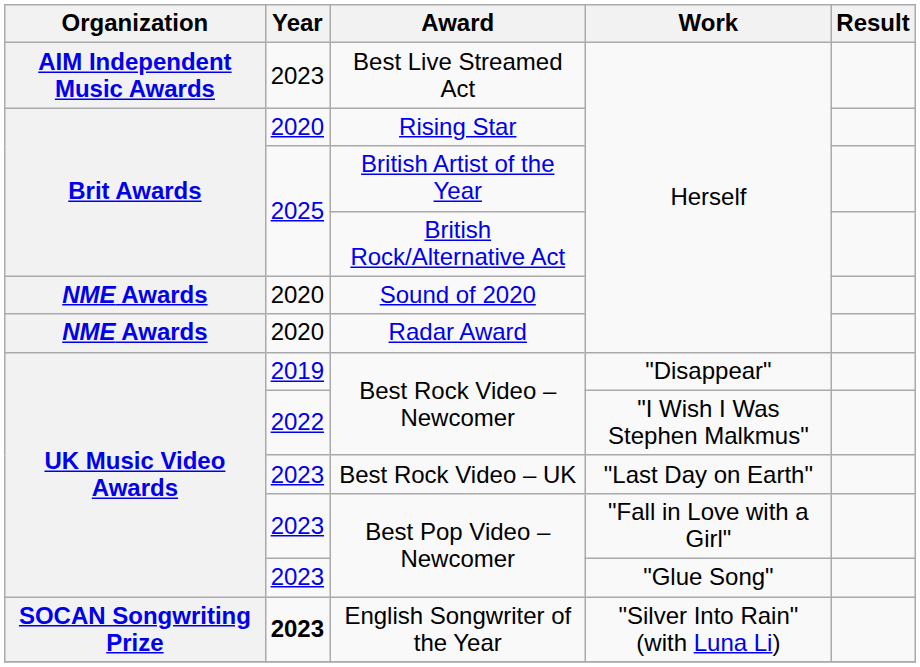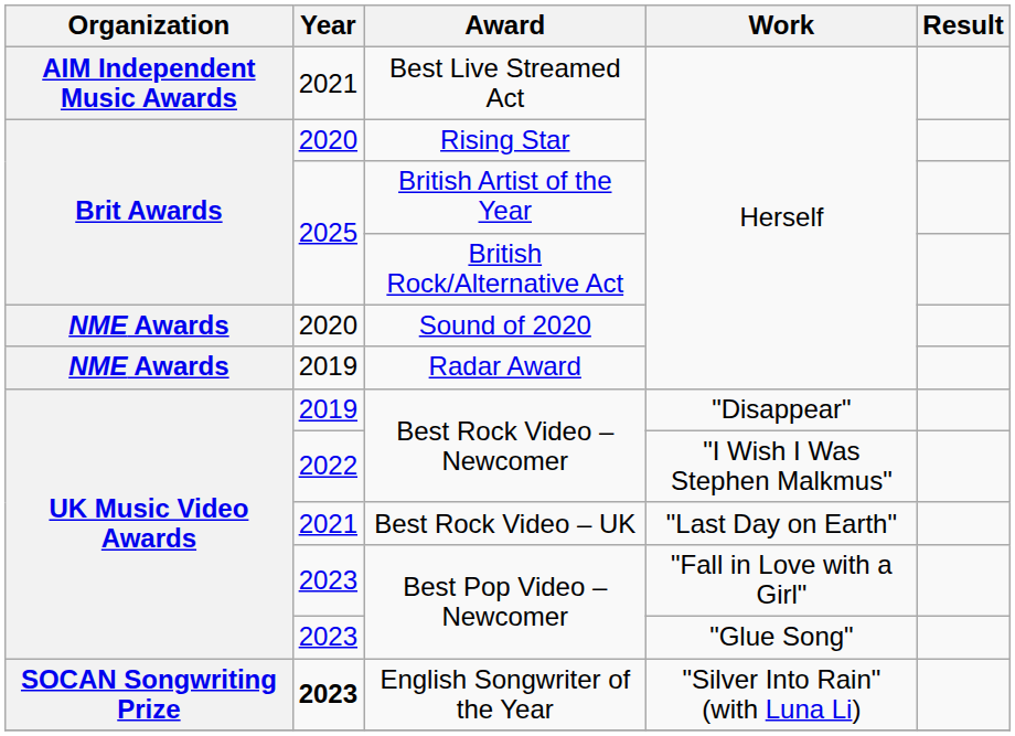 <table class="wikitable sortable plainrowheaders" style="text-align:center;">
 <tr>
 <th scope="col">Organization</th>
 <th scope="col">Year</th>
 <th scope="col">Award</th>
 <th scope="col">Work</th>
 <th scope="col">Result</th>
 </tr>
 <tr>
 <th scope="row"><a href='#'>AIM Independent Music Awards</a></th>
-<td>2023</td>
+<td>2021</td>
 <td>Best Live Streamed Act</td>
 <td rowspan="6">Herself</td>
 <td></td>
 </tr>
 <tr>
 <th scope="row" rowspan="3"><a href='#'>Brit Awards</a></th>
 <td><a href='#'>2020</a></td>
 <td><a href='#'>Rising Star</a></td>
 <td></td>
 </tr>
 <tr>
 <td rowspan="2"><a href='#'>2025</a></td>
 <td><a href='#'>British Artist of the Year</a></td>
 <td></td>
 </tr>
 <tr>
 <td><a href='#'>British Rock/Alternative Act</a></td>
 <td></td>
 </tr>
 <tr>
 <th scope="row"><a href='#'><em>NME</em> Awards</a></th>
 <td>2020</td>
 <td><a href='#'>Sound of 2020</a></td>
 <td></td>
 </tr>
 <tr>
 <th scope="row"><a href='#'><em>NME</em> Awards</a></th>
-<td>2020</td>
+<td>2019</td>
 <td><a href='#'>Radar Award</a></td>
 <td></td>
 </tr>
 <tr>
 <th scope="row" rowspan="5"><a href='#'>UK Music Video Awards</a></th>
 <td><a href='#'>2019</a></td>
 <td rowspan="2">Best Rock Video – Newcomer</td>
 <td>"Disappear"</td>
 <td></td>
 </tr>
 <tr>
 <td><a href='#'>2022</a></td>
 <td>"I Wish I Was Stephen Malkmus"</td>
 <td></td>
 </tr>
 <tr>
-<td><a href='#'>2023</a></td>
+<td><a href='#'>2021</a></td>
 <td>Best Rock Video – UK</td>
 <td>"Last Day on Earth"</td>
 <td></td>
 </tr>
 <tr>
 <td><a href='#'>2023</a></td>
 <td rowspan="2">Best Pop Video – Newcomer</td>
 <td>"Fall in Love with a Girl" </td>
 <td></td>
 </tr>
 <tr>
 <td><a href='#'>2023</a></td>
 <td>"Glue Song"</td>
 <td></td>
 </tr>
 <tr>
 <th scope="row"><a href='#'>SOCAN Songwriting Prize</a></th>
 <td><strong>2023</strong></td>
 <td>English Songwriter of the Year</td>
 <td>"Silver Into Rain" (with <a href='#'>Luna Li</a>)</td>
 <td></td>
 </tr>
 <tr>
 </tr>
 </table>
